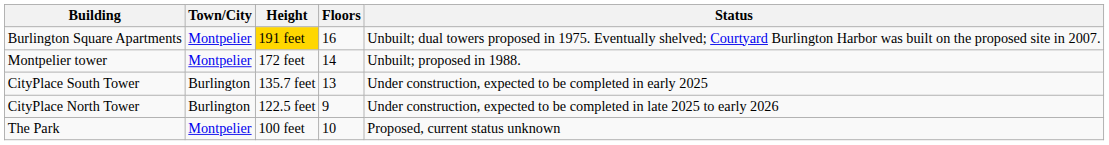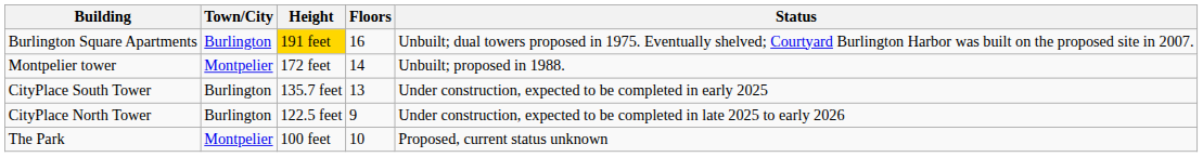 <table class="wikitable sortable">
 <tr>
 <th>Building</th>
 <th>Town/City</th>
 <th>Height</th>
 <th>Floors</th>
 <th>Status</th>
 </tr>
 <tr>
 <td>Burlington Square Apartments</td>
-<td><a href='#'>Montpelier</a></td>
+<td><a href='#'>Burlington</a></td>
 <td style="background: gold;">191 feet</td>
 <td>16</td>
 <td>Unbuilt; dual towers proposed in 1975. Eventually shelved; <a href='#'>Courtyard</a> Burlington Harbor was built on the proposed site in 2007.</td>
 </tr>
 <tr>
 <td>Montpelier tower</td>
 <td><a href='#'>Montpelier</a></td>
 <td>172 feet</td>
 <td>14</td>
 <td>Unbuilt; proposed in 1988.</td>
 </tr>
 <tr>
 <td>CityPlace South Tower</td>
 <td>Burlington</td>
 <td>135.7 feet</td>
 <td>13</td>
 <td>Under construction, expected to be completed in early 2025</td>
 </tr>
 <tr>
 <td>CityPlace North Tower</td>
 <td>Burlington</td>
 <td>122.5 feet</td>
 <td>9</td>
 <td>Under construction, expected to be completed in late 2025 to early 2026</td>
 </tr>
 <tr>
 <td>The Park</td>
 <td><a href='#'>Montpelier</a></td>
 <td>100 feet</td>
 <td>10</td>
 <td>Proposed, current status unknown</td>
 </tr>
 </table>
